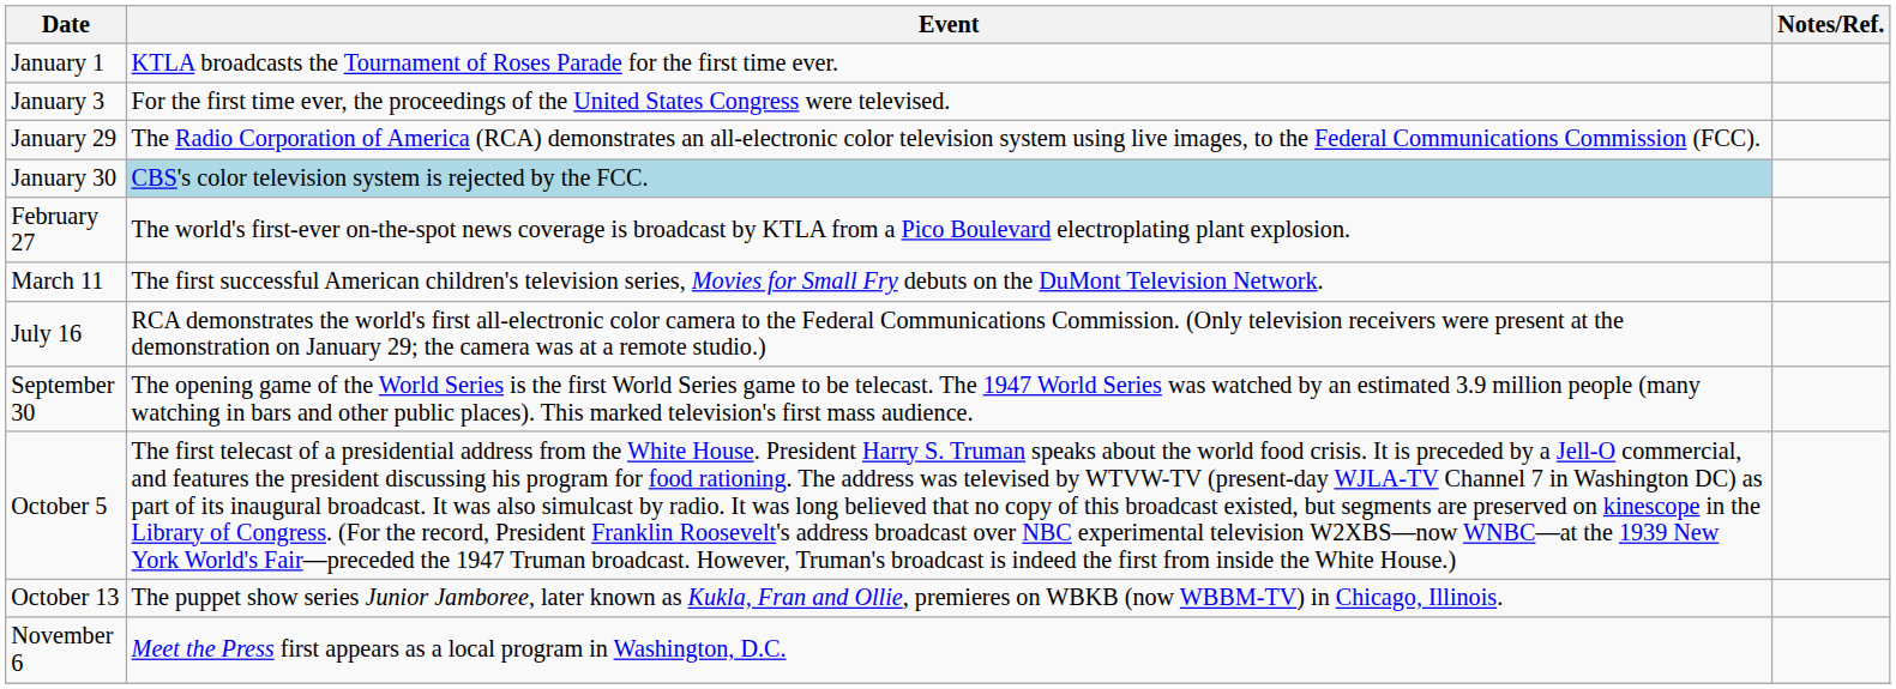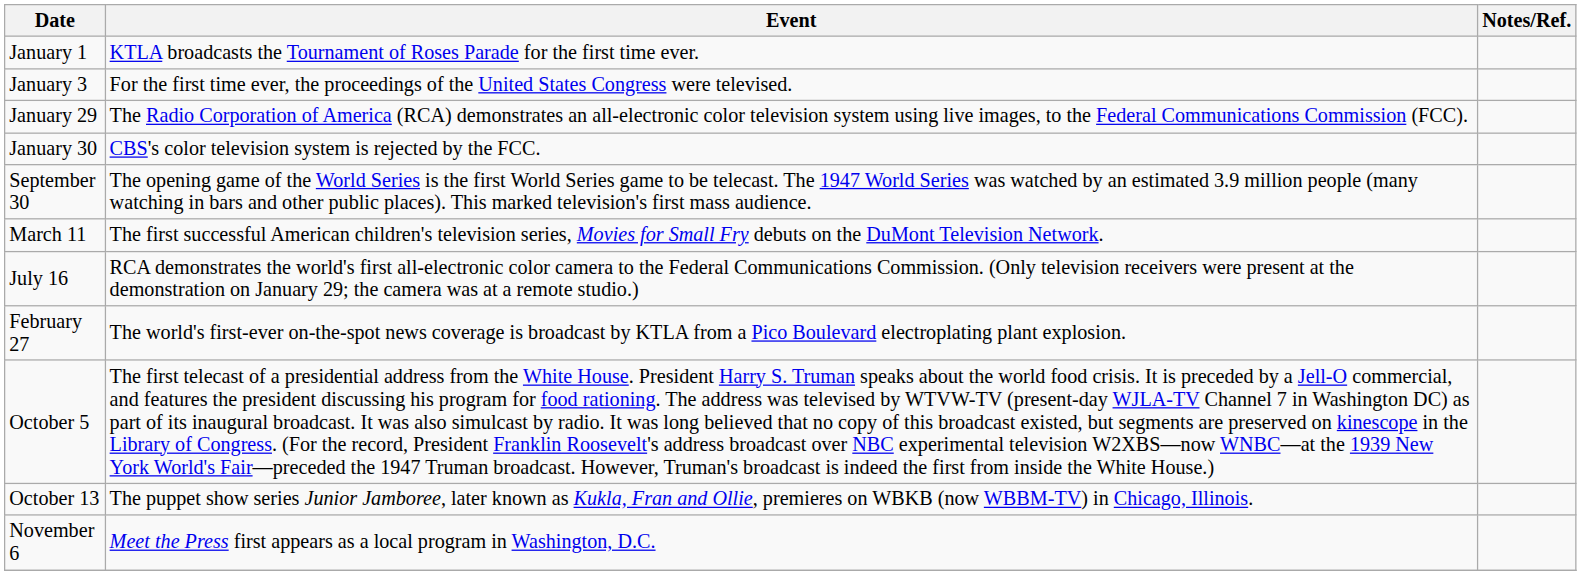 <table class="wikitable sortable">
 <tr>
 <th>Date</th>
 <th>Event</th>
 <th>Notes/Ref.</th>
 </tr>
 <tr>
 <td>January 1</td>
 <td><a href='#'>KTLA</a> broadcasts the <a href='#'>Tournament of Roses Parade</a> for the first time ever.</td>
 <td></td>
 </tr>
 <tr>
 <td>January 3</td>
 <td>For the first time ever, the proceedings of the <a href='#'>United States Congress</a> were televised.</td>
 <td></td>
 </tr>
 <tr>
 <td>January 29</td>
 <td>The <a href='#'>Radio Corporation of America</a> (RCA) demonstrates an all-electronic color television system using live images, to the <a href='#'>Federal Communications Commission</a> (FCC).</td>
 <td></td>
 </tr>
 <tr>
 <td>January 30</td>
-<td style="background: lightblue;"><a href='#'>CBS</a>'s color television system is rejected by the FCC.</td>
+<td><a href='#'>CBS</a>'s color television system is rejected by the FCC.</td>
 <td></td>
 </tr>
 <tr>
-<td>February 27</td>
-<td>The world's first-ever on-the-spot news coverage is broadcast by KTLA from a <a href='#'>Pico Boulevard</a> electroplating plant explosion.</td>
+<td>September 30</td>
+<td>The opening game of the <a href='#'>World Series</a> is the first World Series game to be telecast. The <a href='#'>1947 World Series</a> was watched by an estimated 3.9 million people (many watching in bars and other public places). This marked television's first mass audience.</td>
 <td></td>
 </tr>
 <tr>
 <td>March 11</td>
 <td>The first successful American children's television series, <em><a href='#'>Movies for Small Fry</a></em> debuts on the <a href='#'>DuMont Television Network</a>.</td>
 <td></td>
 </tr>
 <tr>
 <td>July 16</td>
 <td>RCA demonstrates the world's first all-electronic color camera to the Federal Communications Commission. (Only television receivers were present at the demonstration on January 29; the camera was at a remote studio.)</td>
 <td></td>
 </tr>
 <tr>
-<td>September 30</td>
-<td>The opening game of the <a href='#'>World Series</a> is the first World Series game to be telecast. The <a href='#'>1947 World Series</a> was watched by an estimated 3.9 million people (many watching in bars and other public places). This marked television's first mass audience.</td>
+<td>February 27</td>
+<td>The world's first-ever on-the-spot news coverage is broadcast by KTLA from a <a href='#'>Pico Boulevard</a> electroplating plant explosion.</td>
 <td></td>
 </tr>
 <tr>
 <td>October 5</td>
 <td>The first telecast of a presidential address from the <a href='#'>White House</a>. President <a href='#'>Harry S. Truman</a> speaks about the world food crisis. It is preceded by a <a href='#'>Jell-O</a> commercial, and features the president discussing his program for <a href='#'>food rationing</a>. The address was televised by WTVW-TV (present-day <a href='#'>WJLA-TV</a> Channel 7 in Washington DC) as part of its inaugural broadcast. It was also simulcast by radio. It was long believed that no copy of this broadcast existed, but segments are preserved on <a href='#'>kinescope</a> in the <a href='#'>Library of Congress</a>. (For the record, President <a href='#'>Franklin Roosevelt</a>'s address broadcast over <a href='#'>NBC</a> experimental television W2XBS—now <a href='#'>WNBC</a>—at the <a href='#'>1939 New York World's Fair</a>—preceded the 1947 Truman broadcast. However, Truman's broadcast is indeed the first from inside the White House.)</td>
 <td></td>
 </tr>
 <tr>
 <td>October 13</td>
 <td>The puppet show series <em>Junior Jamboree</em>, later known as <em><a href='#'>Kukla, Fran and Ollie</a></em>, premieres on WBKB (now <a href='#'>WBBM-TV</a>) in <a href='#'>Chicago, Illinois</a>.</td>
 <td></td>
 </tr>
 <tr>
 <td>November 6</td>
 <td><em><a href='#'>Meet the Press</a></em> first appears as a local program in <a href='#'>Washington, D.C.</a></td>
 <td></td>
 </tr>
 <tr>
 </tr>
 </table>
